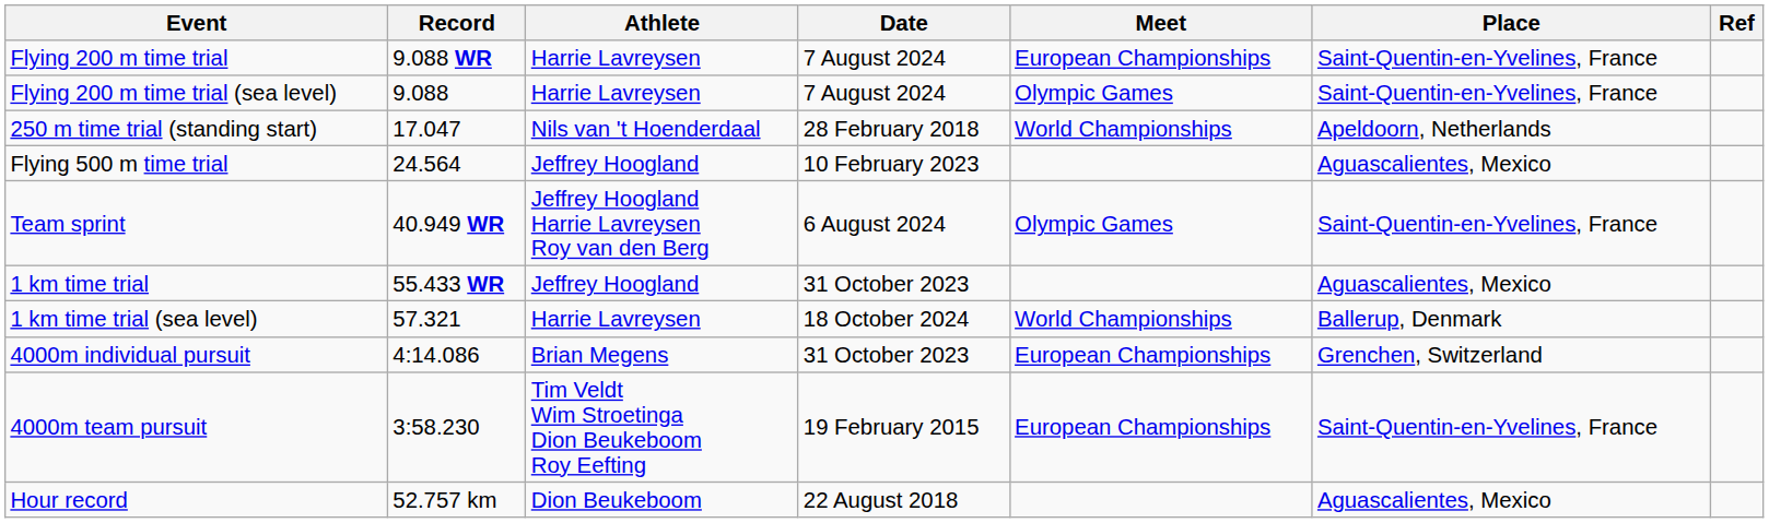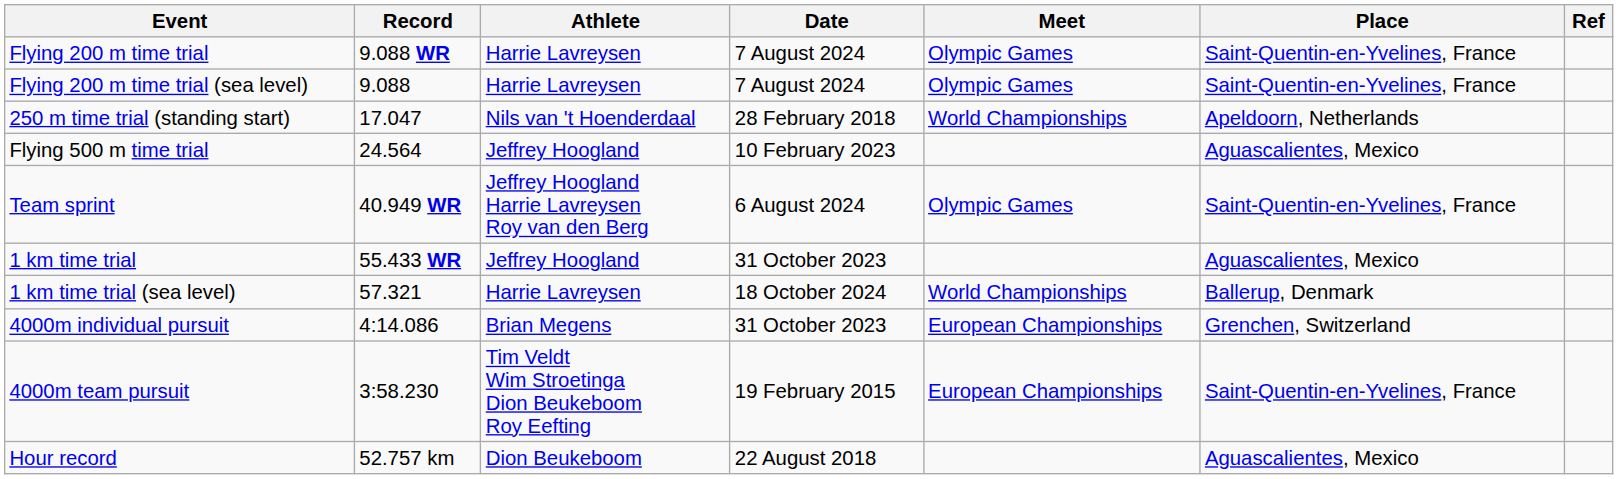 <table class="wikitable" style="font-size:95%; width: 95%;">
 <tr>
 <th>Event</th>
 <th>Record</th>
 <th>Athlete</th>
 <th>Date</th>
 <th>Meet</th>
 <th>Place</th>
 <th>Ref</th>
 </tr>
 <tr>
 <td><a href='#'>Flying 200 m time trial</a></td>
 <td>9.088 <strong><a href='#'>WR</a></strong></td>
 <td><a href='#'>Harrie Lavreysen</a></td>
 <td>7 August 2024</td>
-<td><a href='#'>European Championships</a></td>
+<td><a href='#'>Olympic Games</a></td>
 <td><a href='#'>Saint-Quentin-en-Yvelines</a>, France</td>
 <td></td>
 </tr>
 <tr>
 <td><a href='#'>Flying 200 m time trial</a> (sea level)</td>
 <td>9.088</td>
 <td><a href='#'>Harrie Lavreysen</a></td>
 <td>7 August 2024</td>
 <td><a href='#'>Olympic Games</a></td>
 <td><a href='#'>Saint-Quentin-en-Yvelines</a>, France</td>
 <td></td>
 </tr>
 <tr>
 <td><a href='#'>250 m time trial</a> (standing start)</td>
 <td>17.047</td>
 <td><a href='#'>Nils van 't Hoenderdaal</a></td>
 <td>28 February 2018</td>
 <td><a href='#'>World Championships</a></td>
 <td><a href='#'>Apeldoorn</a>, Netherlands</td>
 <td></td>
 </tr>
 <tr>
 <td>Flying 500 m <a href='#'>time trial</a></td>
 <td>24.564</td>
 <td><a href='#'>Jeffrey Hoogland</a></td>
 <td>10 February 2023</td>
 <td></td>
 <td><a href='#'>Aguascalientes</a>, Mexico</td>
 <td></td>
 </tr>
 <tr>
 <td><a href='#'>Team sprint</a></td>
 <td>40.949 <strong><a href='#'>WR</a></strong></td>
 <td><a href='#'>Jeffrey Hoogland</a><br><a href='#'>Harrie Lavreysen</a><br><a href='#'>Roy van den Berg</a></td>
 <td>6 August 2024</td>
 <td><a href='#'>Olympic Games</a></td>
 <td><a href='#'>Saint-Quentin-en-Yvelines</a>, France</td>
 <td></td>
 </tr>
 <tr>
 <td><a href='#'>1 km time trial</a></td>
 <td>55.433 <strong><a href='#'>WR</a></strong></td>
 <td><a href='#'>Jeffrey Hoogland</a></td>
 <td>31 October 2023</td>
 <td></td>
 <td><a href='#'>Aguascalientes</a>, Mexico</td>
 <td></td>
 </tr>
 <tr>
 <td><a href='#'>1 km time trial</a> (sea level)</td>
 <td>57.321</td>
 <td><a href='#'>Harrie Lavreysen</a></td>
 <td>18 October 2024</td>
 <td><a href='#'>World Championships</a></td>
 <td><a href='#'>Ballerup</a>, Denmark</td>
 <td></td>
 </tr>
 <tr>
 <td><a href='#'>4000m individual pursuit</a></td>
 <td>4:14.086</td>
 <td><a href='#'>Brian Megens</a></td>
 <td>31 October 2023</td>
 <td><a href='#'>European Championships</a></td>
 <td><a href='#'>Grenchen</a>, Switzerland</td>
 <td></td>
 </tr>
 <tr>
 <td><a href='#'>4000m team pursuit</a></td>
 <td>3:58.230</td>
 <td><a href='#'>Tim Veldt</a><br><a href='#'>Wim Stroetinga</a><br><a href='#'>Dion Beukeboom</a><br><a href='#'>Roy Eefting</a></td>
 <td>19 February 2015</td>
 <td><a href='#'>European Championships</a></td>
 <td><a href='#'>Saint-Quentin-en-Yvelines</a>, France</td>
 <td></td>
 </tr>
 <tr>
 <td><a href='#'>Hour record</a></td>
 <td>52.757 km</td>
 <td><a href='#'>Dion Beukeboom</a></td>
 <td>22 August 2018</td>
 <td></td>
 <td><a href='#'>Aguascalientes</a>, Mexico</td>
 <td></td>
 </tr>
 </table>
